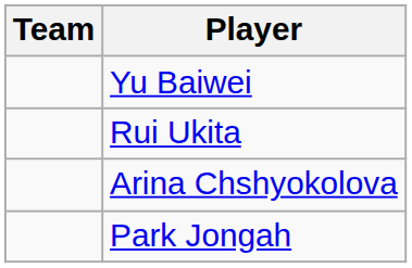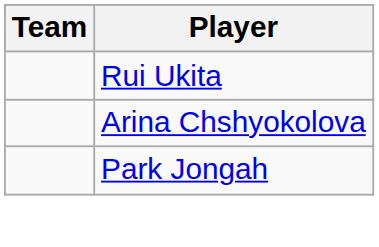 <table class="wikitable">
 <tr>
 <th>Team</th>
 <th>Player</th>
-</tr>
-<tr>
-<td></td>
-<td><a href='#'>Yu Baiwei</a></td>
 </tr>
 <tr>
 <td></td>
 <td><a href='#'>Rui Ukita</a></td>
 </tr>
 <tr>
 <td></td>
 <td><a href='#'>Arina Chshyokolova</a></td>
 </tr>
 <tr>
 <td></td>
 <td><a href='#'>Park Jongah</a></td>
 </tr>
 </table>
